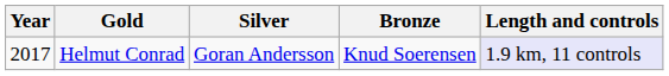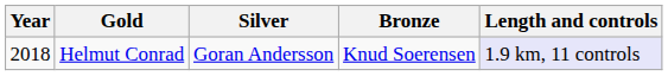 <table class="wikitable">
 <tr>
 <th>Year</th>
 <th>Gold</th>
 <th>Silver</th>
 <th>Bronze</th>
 <th>Length and controls</th>
 </tr>
 <tr>
-<td>2017</td>
+<td>2018</td>
 <td> <a href='#'>Helmut Conrad</a></td>
 <td> <a href='#'>Goran Andersson</a></td>
 <td> <a href='#'>Knud Soerensen</a></td>
 <td style="background: lavender;">1.9 km, 11 controls</td>
 </tr>
 </table>
